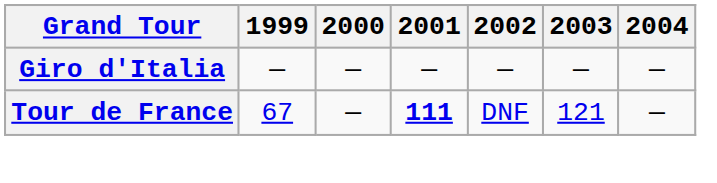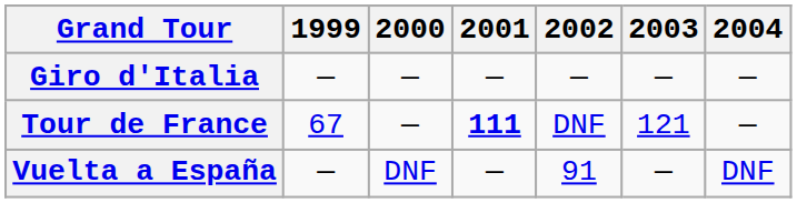 <table class="wikitable plainrowheaders">
 <tr>
 <th scope="col"><a href='#'>Grand Tour</a></th>
 <th scope="col">1999</th>
 <th scope="col">2000</th>
 <th scope="col">2001</th>
 <th scope="col">2002</th>
 <th scope="col">2003</th>
 <th scope="col">2004</th>
 </tr>
 <tr style="text-align:center;">
 <th scope="row"> <a href='#'>Giro d'Italia</a></th>
 <td>—</td>
 <td>—</td>
 <td>—</td>
 <td>—</td>
 <td>—</td>
 <td>—</td>
 </tr>
 <tr style="text-align:center;">
 <th scope="row"> <a href='#'>Tour de France</a></th>
 <td style="text-align:center;"><a href='#'>67</a></td>
 <td>—</td>
 <td style="text-align:center;"><strong><a href='#'>111</a></strong></td>
 <td style="text-align:center;"><a href='#'>DNF</a></td>
 <td style="text-align:center;"><a href='#'>121</a></td>
 <td>—</td>
 </tr>
+<tr style="text-align:center;">
+<th scope="row"> <a href='#'>Vuelta a España</a></th>
+<td>—</td>
+<td style="text-align:center;"><a href='#'>DNF</a></td>
+<td>—</td>
+<td style="text-align:center;"><a href='#'>91</a></td>
+<td>—</td>
+<td style="text-align:center;"><a href='#'>DNF</a></td>
+</tr>
 </table>
